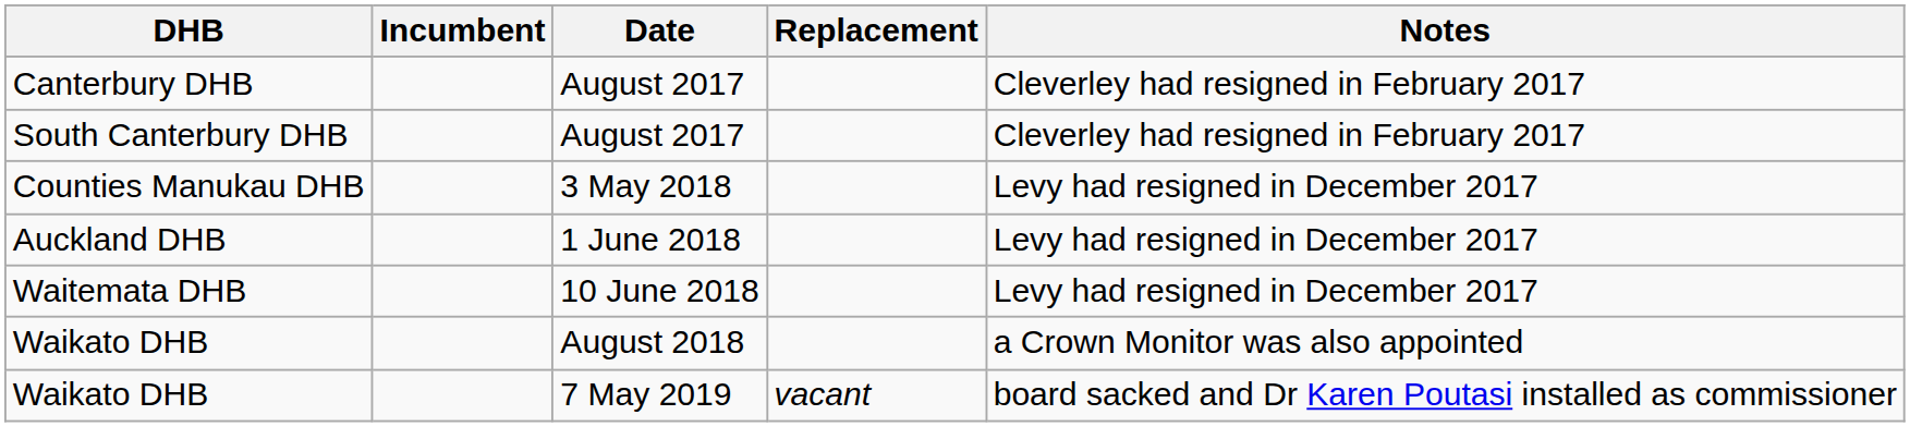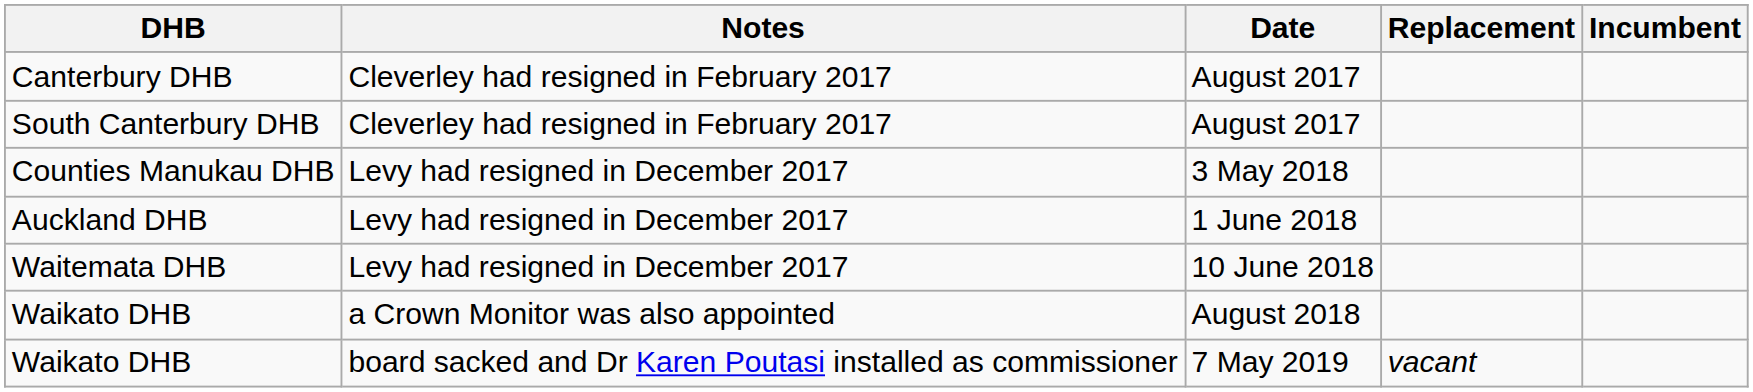 <table class="wikitable sortable">
 <tr>
 <th>DHB</th>
-<th>Incumbent</th>
+<th>Notes</th>
 <th>Date</th>
 <th>Replacement</th>
-<th>Notes</th>
+<th>Incumbent</th>
 </tr>
 <tr>
 <td>Canterbury DHB</td>
-<td></td>
+<td>Cleverley had resigned in February 2017</td>
 <td>August 2017</td>
 <td></td>
-<td>Cleverley had resigned in February 2017</td>
+<td></td>
 </tr>
 <tr>
 <td>South Canterbury DHB</td>
-<td></td>
+<td>Cleverley had resigned in February 2017</td>
 <td>August 2017</td>
 <td></td>
-<td>Cleverley had resigned in February 2017</td>
+<td></td>
 </tr>
 <tr>
 <td>Counties Manukau DHB</td>
-<td></td>
+<td>Levy had resigned in December 2017</td>
 <td>3 May 2018</td>
 <td></td>
-<td>Levy had resigned in December 2017</td>
+<td></td>
 </tr>
 <tr>
 <td>Auckland DHB</td>
-<td></td>
+<td>Levy had resigned in December 2017</td>
 <td>1 June 2018</td>
 <td></td>
-<td>Levy had resigned in December 2017</td>
+<td></td>
 </tr>
 <tr>
 <td>Waitemata DHB</td>
-<td></td>
+<td>Levy had resigned in December 2017</td>
 <td>10 June 2018</td>
 <td></td>
-<td>Levy had resigned in December 2017</td>
+<td></td>
 </tr>
 <tr>
 <td>Waikato DHB</td>
-<td></td>
+<td>a Crown Monitor was also appointed</td>
 <td>August 2018</td>
 <td></td>
-<td>a Crown Monitor was also appointed</td>
+<td></td>
 </tr>
 <tr>
 <td>Waikato DHB</td>
-<td></td>
+<td>board sacked and Dr <a href='#'>Karen Poutasi</a> installed as commissioner</td>
 <td>7 May 2019</td>
 <td><em>vacant</em></td>
-<td>board sacked and Dr <a href='#'>Karen Poutasi</a> installed as commissioner</td>
+<td></td>
 </tr>
 </table>
